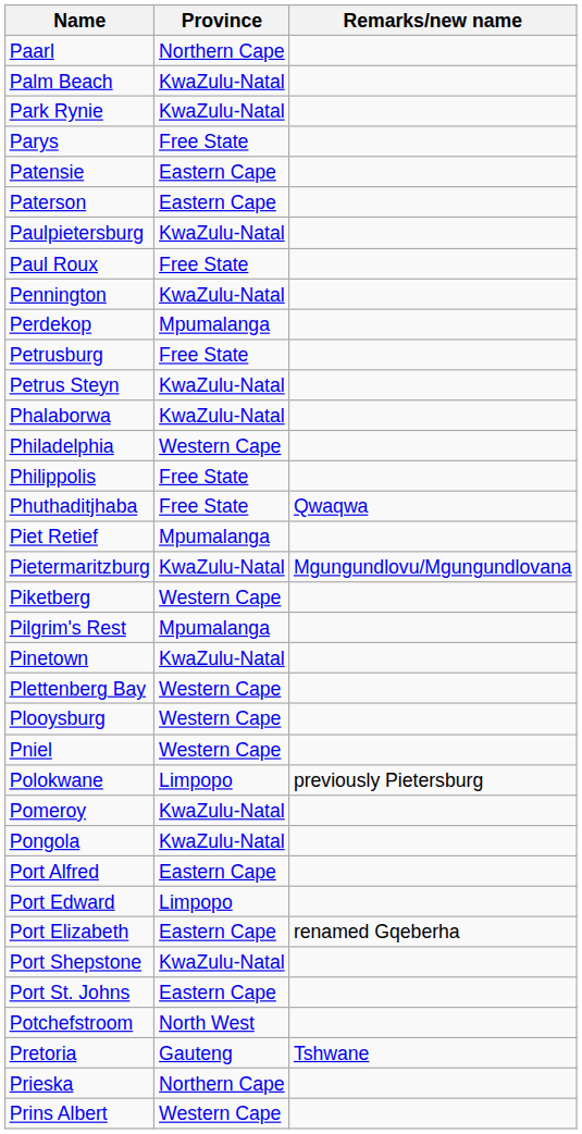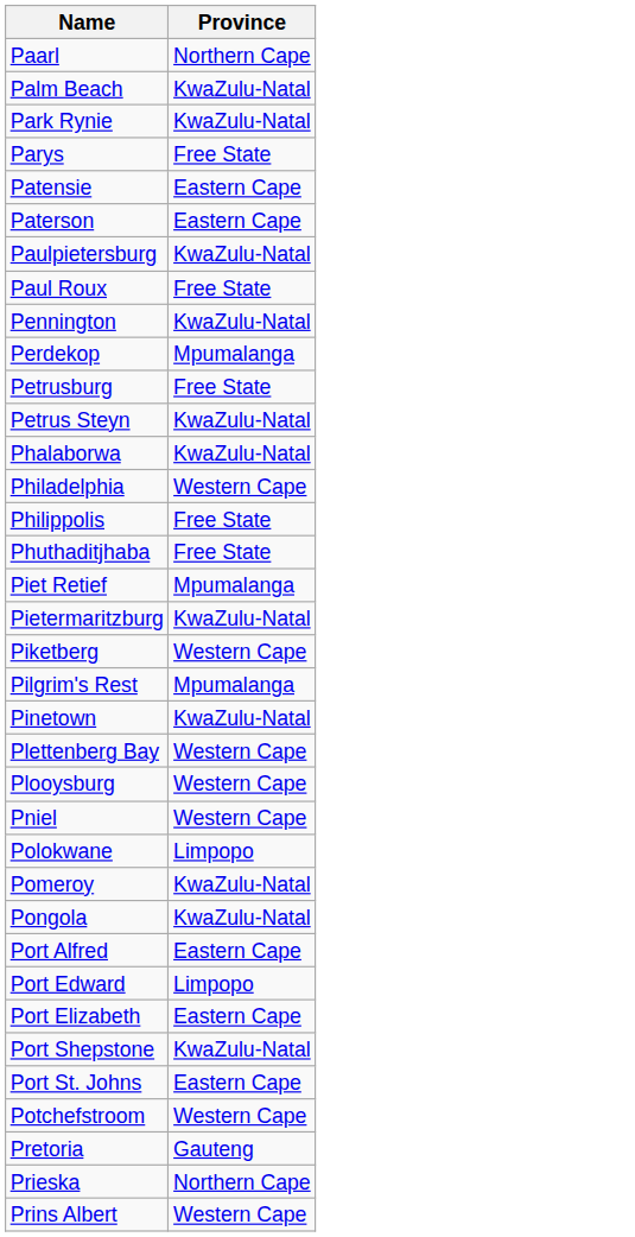 <table class="wikitable sortable" style="font-size: 95%;">
 <tr>
 <th>Name</th>
 <th>Province</th>
-<th>Remarks/new name</th>
 </tr>
 <tr>
 <td><a href='#'>Paarl</a></td>
 <td><a href='#'>Northern Cape</a></td>
-<td></td>
 </tr>
 <tr>
 <td><a href='#'>Palm Beach</a></td>
 <td><a href='#'>KwaZulu-Natal</a></td>
-<td></td>
 </tr>
 <tr>
 <td><a href='#'>Park Rynie</a></td>
 <td><a href='#'>KwaZulu-Natal</a></td>
-<td></td>
 </tr>
 <tr>
 <td><a href='#'>Parys</a></td>
 <td><a href='#'>Free State</a></td>
-<td></td>
 </tr>
 <tr>
 <td><a href='#'>Patensie</a></td>
 <td><a href='#'>Eastern Cape</a></td>
-<td></td>
 </tr>
 <tr>
 <td><a href='#'>Paterson</a></td>
 <td><a href='#'>Eastern Cape</a></td>
-<td></td>
 </tr>
 <tr>
 <td><a href='#'>Paulpietersburg</a></td>
 <td><a href='#'>KwaZulu-Natal</a></td>
-<td></td>
 </tr>
 <tr>
 <td><a href='#'>Paul Roux</a></td>
 <td><a href='#'>Free State</a></td>
-<td></td>
 </tr>
 <tr>
 <td><a href='#'>Pennington</a></td>
 <td><a href='#'>KwaZulu-Natal</a></td>
-<td></td>
 </tr>
 <tr>
 <td><a href='#'>Perdekop</a></td>
 <td><a href='#'>Mpumalanga</a></td>
-<td></td>
 </tr>
 <tr>
 <td><a href='#'>Petrusburg</a></td>
 <td><a href='#'>Free State</a></td>
-<td></td>
 </tr>
 <tr>
 <td><a href='#'>Petrus Steyn</a></td>
 <td><a href='#'>KwaZulu-Natal</a></td>
-<td></td>
 </tr>
 <tr>
 <td><a href='#'>Phalaborwa</a></td>
 <td><a href='#'>KwaZulu-Natal</a></td>
-<td></td>
 </tr>
 <tr>
 <td><a href='#'>Philadelphia</a></td>
 <td><a href='#'>Western Cape</a></td>
-<td></td>
 </tr>
 <tr>
 <td><a href='#'>Philippolis</a></td>
 <td><a href='#'>Free State</a></td>
-<td></td>
 </tr>
 <tr>
 <td><a href='#'>Phuthaditjhaba</a></td>
 <td><a href='#'>Free State</a></td>
-<td><a href='#'>Qwaqwa</a></td>
 </tr>
 <tr>
 <td><a href='#'>Piet Retief</a></td>
 <td><a href='#'>Mpumalanga</a></td>
-<td></td>
 </tr>
 <tr>
 <td><a href='#'>Pietermaritzburg</a></td>
 <td><a href='#'>KwaZulu-Natal</a></td>
-<td><a href='#'>Mgungundlovu/Mgungundlovana</a></td>
 </tr>
 <tr>
 <td><a href='#'>Piketberg</a></td>
 <td><a href='#'>Western Cape</a></td>
-<td></td>
 </tr>
 <tr>
 <td><a href='#'>Pilgrim's Rest</a></td>
 <td><a href='#'>Mpumalanga</a></td>
-<td></td>
 </tr>
 <tr>
 <td><a href='#'>Pinetown</a></td>
 <td><a href='#'>KwaZulu-Natal</a></td>
-<td></td>
 </tr>
 <tr>
 <td><a href='#'>Plettenberg Bay</a></td>
 <td><a href='#'>Western Cape</a></td>
-<td></td>
 </tr>
 <tr>
 <td><a href='#'>Plooysburg</a></td>
 <td><a href='#'>Western Cape</a></td>
-<td></td>
 </tr>
 <tr>
 <td><a href='#'>Pniel</a></td>
 <td><a href='#'>Western Cape</a></td>
-<td></td>
 </tr>
 <tr>
 <td><a href='#'>Polokwane</a></td>
 <td><a href='#'>Limpopo</a></td>
-<td>previously Pietersburg</td>
 </tr>
 <tr>
 <td><a href='#'>Pomeroy</a></td>
 <td><a href='#'>KwaZulu-Natal</a></td>
-<td></td>
 </tr>
 <tr>
 <td><a href='#'>Pongola</a></td>
 <td><a href='#'>KwaZulu-Natal</a></td>
-<td></td>
 </tr>
 <tr>
 <td><a href='#'>Port Alfred</a></td>
 <td><a href='#'>Eastern Cape</a></td>
-<td></td>
 </tr>
 <tr>
 <td><a href='#'>Port Edward</a></td>
 <td><a href='#'>Limpopo</a></td>
-<td></td>
 </tr>
 <tr>
 <td><a href='#'>Port Elizabeth</a></td>
 <td><a href='#'>Eastern Cape</a></td>
-<td>renamed Gqeberha</td>
 </tr>
 <tr>
 <td><a href='#'>Port Shepstone</a></td>
 <td><a href='#'>KwaZulu-Natal</a></td>
-<td></td>
 </tr>
 <tr>
 <td><a href='#'>Port St. Johns</a></td>
 <td><a href='#'>Eastern Cape</a></td>
-<td></td>
 </tr>
 <tr>
 <td><a href='#'>Potchefstroom</a></td>
-<td><a href='#'>North West</a></td>
-<td></td>
+<td><a href='#'>Western Cape</a></td>
 </tr>
 <tr>
 <td><a href='#'>Pretoria</a></td>
 <td><a href='#'>Gauteng</a></td>
-<td><a href='#'>Tshwane</a></td>
 </tr>
 <tr>
 <td><a href='#'>Prieska</a></td>
 <td><a href='#'>Northern Cape</a></td>
-<td></td>
 </tr>
 <tr>
 <td><a href='#'>Prins Albert</a></td>
 <td><a href='#'>Western Cape</a></td>
-<td></td>
 </tr>
 </table>
